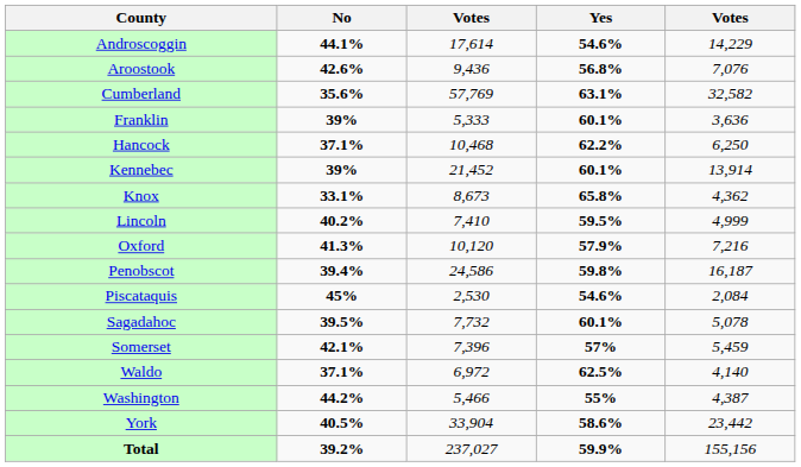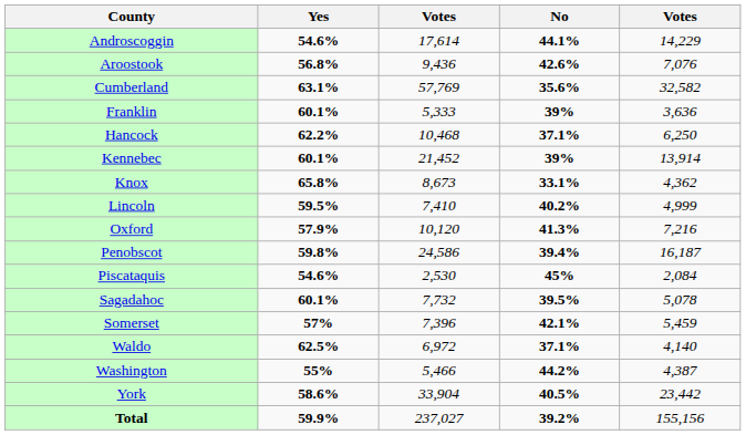 <table style="width:50%;" class="wikitable sortable">
 <tr style="background:lightgrey;">
 <th style="width:21%;">County</th>
+<th style="width:10%;">Yes</th>
+<th style="width:10%;">Votes</th>
 <th style="width:10%;">No</th>
-<th style="width:10%;">Votes</th>
-<th style="width:10%;">Yes</th>
 <th style="width:10%;">Votes</th>
 </tr>
 <tr>
 <td style="text-align:center; background:#c8ffc8;"><a href='#'>Androscoggin</a></td>
+<td style="text-align:center;"><strong>54.6%</strong></td>
+<td style="text-align:center;"><em>17,614</em></td>
 <td style="text-align:center;"><strong>44.1%</strong></td>
-<td style="text-align:center;"><em>17,614</em></td>
-<td style="text-align:center;"><strong>54.6%</strong></td>
 <td style="text-align:center;"><em>14,229</em></td>
 </tr>
 <tr>
 <td style="text-align:center; background:#c8ffc8;"><a href='#'>Aroostook</a></td>
+<td style="text-align:center;"><strong>56.8%</strong></td>
+<td style="text-align:center;"><em>9,436</em></td>
 <td style="text-align:center;"><strong>42.6%</strong></td>
-<td style="text-align:center;"><em>9,436</em></td>
-<td style="text-align:center;"><strong>56.8%</strong></td>
 <td style="text-align:center;"><em>7,076</em></td>
 </tr>
 <tr>
 <td style="text-align:center; background:#c8ffc8;"><a href='#'>Cumberland</a></td>
+<td style="text-align:center;"><strong>63.1%</strong></td>
+<td style="text-align:center;"><em>57,769</em></td>
 <td style="text-align:center;"><strong>35.6%</strong></td>
-<td style="text-align:center;"><em>57,769</em></td>
-<td style="text-align:center;"><strong>63.1%</strong></td>
 <td style="text-align:center;"><em>32,582</em></td>
 </tr>
 <tr>
 <td style="text-align:center; background:#c8ffc8;"><a href='#'>Franklin</a></td>
+<td style="text-align:center;"><strong>60.1%</strong></td>
+<td style="text-align:center;"><em>5,333</em></td>
 <td style="text-align:center;"><strong>39%</strong></td>
-<td style="text-align:center;"><em>5,333</em></td>
-<td style="text-align:center;"><strong>60.1%</strong></td>
 <td style="text-align:center;"><em>3,636</em></td>
 </tr>
 <tr>
 <td style="text-align:center; background:#c8ffc8;"><a href='#'>Hancock</a></td>
+<td style="text-align:center;"><strong>62.2%</strong></td>
+<td style="text-align:center;"><em>10,468</em></td>
 <td style="text-align:center;"><strong>37.1%</strong></td>
-<td style="text-align:center;"><em>10,468</em></td>
-<td style="text-align:center;"><strong>62.2%</strong></td>
 <td style="text-align:center;"><em>6,250</em></td>
 </tr>
 <tr>
 <td style="text-align:center; background:#c8ffc8;"><a href='#'>Kennebec</a></td>
+<td style="text-align:center;"><strong>60.1%</strong></td>
+<td style="text-align:center;"><em>21,452</em></td>
 <td style="text-align:center;"><strong>39%</strong></td>
-<td style="text-align:center;"><em>21,452</em></td>
-<td style="text-align:center;"><strong>60.1%</strong></td>
 <td style="text-align:center;"><em>13,914</em></td>
 </tr>
 <tr>
 <td style="text-align:center; background:#c8ffc8;"><a href='#'>Knox</a></td>
+<td style="text-align:center;"><strong>65.8%</strong></td>
+<td style="text-align:center;"><em>8,673</em></td>
 <td style="text-align:center;"><strong>33.1%</strong></td>
-<td style="text-align:center;"><em>8,673</em></td>
-<td style="text-align:center;"><strong>65.8%</strong></td>
 <td style="text-align:center;"><em>4,362</em></td>
 </tr>
 <tr>
 <td style="text-align:center; background:#c8ffc8;"><a href='#'>Lincoln</a></td>
+<td style="text-align:center;"><strong>59.5%</strong></td>
+<td style="text-align:center;"><em>7,410</em></td>
 <td style="text-align:center;"><strong>40.2%</strong></td>
-<td style="text-align:center;"><em>7,410</em></td>
-<td style="text-align:center;"><strong>59.5%</strong></td>
 <td style="text-align:center;"><em>4,999</em></td>
 </tr>
 <tr>
 <td style="text-align:center; background:#c8ffc8;"><a href='#'>Oxford</a></td>
+<td style="text-align:center;"><strong>57.9%</strong></td>
+<td style="text-align:center;"><em>10,120</em></td>
 <td style="text-align:center;"><strong>41.3%</strong></td>
-<td style="text-align:center;"><em>10,120</em></td>
-<td style="text-align:center;"><strong>57.9%</strong></td>
 <td style="text-align:center;"><em>7,216</em></td>
 </tr>
 <tr>
 <td style="text-align:center; background:#c8ffc8;"><a href='#'>Penobscot</a></td>
+<td style="text-align:center;"><strong>59.8%</strong></td>
+<td style="text-align:center;"><em>24,586</em></td>
 <td style="text-align:center;"><strong>39.4%</strong></td>
-<td style="text-align:center;"><em>24,586</em></td>
-<td style="text-align:center;"><strong>59.8%</strong></td>
 <td style="text-align:center;"><em>16,187</em></td>
 </tr>
 <tr>
 <td style="text-align:center; background:#c8ffc8;"><a href='#'>Piscataquis</a></td>
+<td style="text-align:center;"><strong>54.6%</strong></td>
+<td style="text-align:center;"><em>2,530</em></td>
 <td style="text-align:center;"><strong>45%</strong></td>
-<td style="text-align:center;"><em>2,530</em></td>
-<td style="text-align:center;"><strong>54.6%</strong></td>
 <td style="text-align:center;"><em>2,084</em></td>
 </tr>
 <tr>
 <td style="text-align:center; background:#c8ffc8;"><a href='#'>Sagadahoc</a></td>
+<td style="text-align:center;"><strong>60.1%</strong></td>
+<td style="text-align:center;"><em>7,732</em></td>
 <td style="text-align:center;"><strong>39.5%</strong></td>
-<td style="text-align:center;"><em>7,732</em></td>
-<td style="text-align:center;"><strong>60.1%</strong></td>
 <td style="text-align:center;"><em>5,078</em></td>
 </tr>
 <tr>
 <td style="text-align:center; background:#c8ffc8;"><a href='#'>Somerset</a></td>
+<td style="text-align:center;"><strong>57%</strong></td>
+<td style="text-align:center;"><em>7,396</em></td>
 <td style="text-align:center;"><strong>42.1%</strong></td>
-<td style="text-align:center;"><em>7,396</em></td>
-<td style="text-align:center;"><strong>57%</strong></td>
 <td style="text-align:center;"><em>5,459</em></td>
 </tr>
 <tr>
 <td style="text-align:center; background:#c8ffc8;"><a href='#'>Waldo</a></td>
+<td style="text-align:center;"><strong>62.5%</strong></td>
+<td style="text-align:center;"><em>6,972</em></td>
 <td style="text-align:center;"><strong>37.1%</strong></td>
-<td style="text-align:center;"><em>6,972</em></td>
-<td style="text-align:center;"><strong>62.5%</strong></td>
 <td style="text-align:center;"><em>4,140</em></td>
 </tr>
 <tr>
 <td style="text-align:center; background:#c8ffc8;"><a href='#'>Washington</a></td>
+<td style="text-align:center;"><strong>55%</strong></td>
+<td style="text-align:center;"><em>5,466</em></td>
 <td style="text-align:center;"><strong>44.2%</strong></td>
-<td style="text-align:center;"><em>5,466</em></td>
-<td style="text-align:center;"><strong>55%</strong></td>
 <td style="text-align:center;"><em>4,387</em></td>
 </tr>
 <tr>
 <td style="text-align:center; background:#c8ffc8;"><a href='#'>York</a></td>
+<td style="text-align:center;"><strong>58.6%</strong></td>
+<td style="text-align:center;"><em>33,904</em></td>
 <td style="text-align:center;"><strong>40.5%</strong></td>
-<td style="text-align:center;"><em>33,904</em></td>
-<td style="text-align:center;"><strong>58.6%</strong></td>
 <td style="text-align:center;"><em>23,442</em></td>
 </tr>
 <tr style="text-align:center;">
 <td style="background:#c8ffc8;"><strong>Total</strong></td>
+<td><strong>59.9%</strong></td>
+<td><em>237,027</em></td>
 <td><strong>39.2%</strong></td>
-<td><em>237,027</em></td>
-<td><strong>59.9%</strong></td>
 <td><em>155,156</em></td>
 </tr>
 </table>
